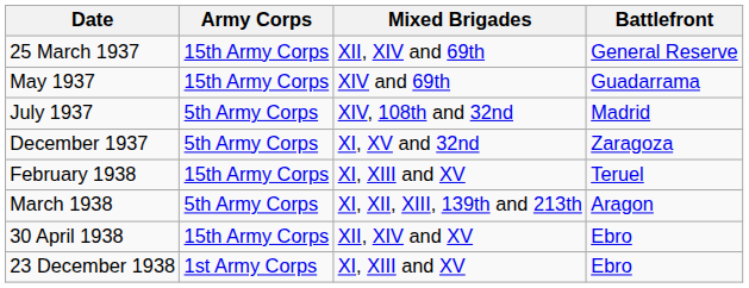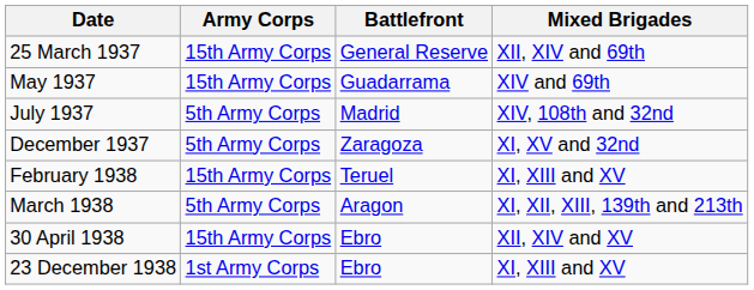 <table class="wikitable">
 <tr>
 <th>Date</th>
 <th>Army Corps</th>
+<th>Battlefront</th>
 <th>Mixed Brigades</th>
-<th>Battlefront</th>
 </tr>
 <tr>
 <td>25 March 1937</td>
 <td><a href='#'>15th Army Corps</a></td>
+<td><a href='#'>General Reserve</a></td>
 <td><a href='#'>XII</a>, <a href='#'>XIV</a> and <a href='#'>69th</a></td>
-<td><a href='#'>General Reserve</a></td>
 </tr>
 <tr>
 <td>May 1937</td>
 <td><a href='#'>15th Army Corps</a></td>
+<td><a href='#'>Guadarrama</a></td>
 <td><a href='#'>XIV</a> and <a href='#'>69th</a></td>
-<td><a href='#'>Guadarrama</a></td>
 </tr>
 <tr>
 <td>July 1937</td>
 <td><a href='#'>5th Army Corps</a></td>
+<td><a href='#'>Madrid</a></td>
 <td><a href='#'>XIV</a>, <a href='#'>108th</a> and <a href='#'>32nd</a></td>
-<td><a href='#'>Madrid</a></td>
 </tr>
 <tr>
 <td>December 1937</td>
 <td><a href='#'>5th Army Corps</a></td>
+<td><a href='#'>Zaragoza</a></td>
 <td><a href='#'>XI</a>, <a href='#'>XV</a> and <a href='#'>32nd</a></td>
-<td><a href='#'>Zaragoza</a></td>
 </tr>
 <tr>
 <td>February 1938</td>
 <td><a href='#'>15th Army Corps</a></td>
+<td><a href='#'>Teruel</a></td>
 <td><a href='#'>XI</a>, <a href='#'>XIII</a> and <a href='#'>XV</a></td>
-<td><a href='#'>Teruel</a></td>
 </tr>
 <tr>
 <td>March 1938</td>
 <td><a href='#'>5th Army Corps</a></td>
+<td><a href='#'>Aragon</a></td>
 <td><a href='#'>XI</a>, <a href='#'>XII</a>, <a href='#'>XIII</a>, <a href='#'>139th</a> and <a href='#'>213th</a></td>
-<td><a href='#'>Aragon</a></td>
 </tr>
 <tr>
 <td>30 April 1938</td>
 <td><a href='#'>15th Army Corps</a></td>
+<td><a href='#'>Ebro</a></td>
 <td><a href='#'>XII</a>, <a href='#'>XIV</a> and <a href='#'>XV</a></td>
-<td><a href='#'>Ebro</a></td>
 </tr>
 <tr>
 <td>23 December 1938</td>
 <td><a href='#'>1st Army Corps</a></td>
+<td><a href='#'>Ebro</a></td>
 <td><a href='#'>XI</a>, <a href='#'>XIII</a> and <a href='#'>XV</a></td>
-<td><a href='#'>Ebro</a></td>
 </tr>
 </table>
